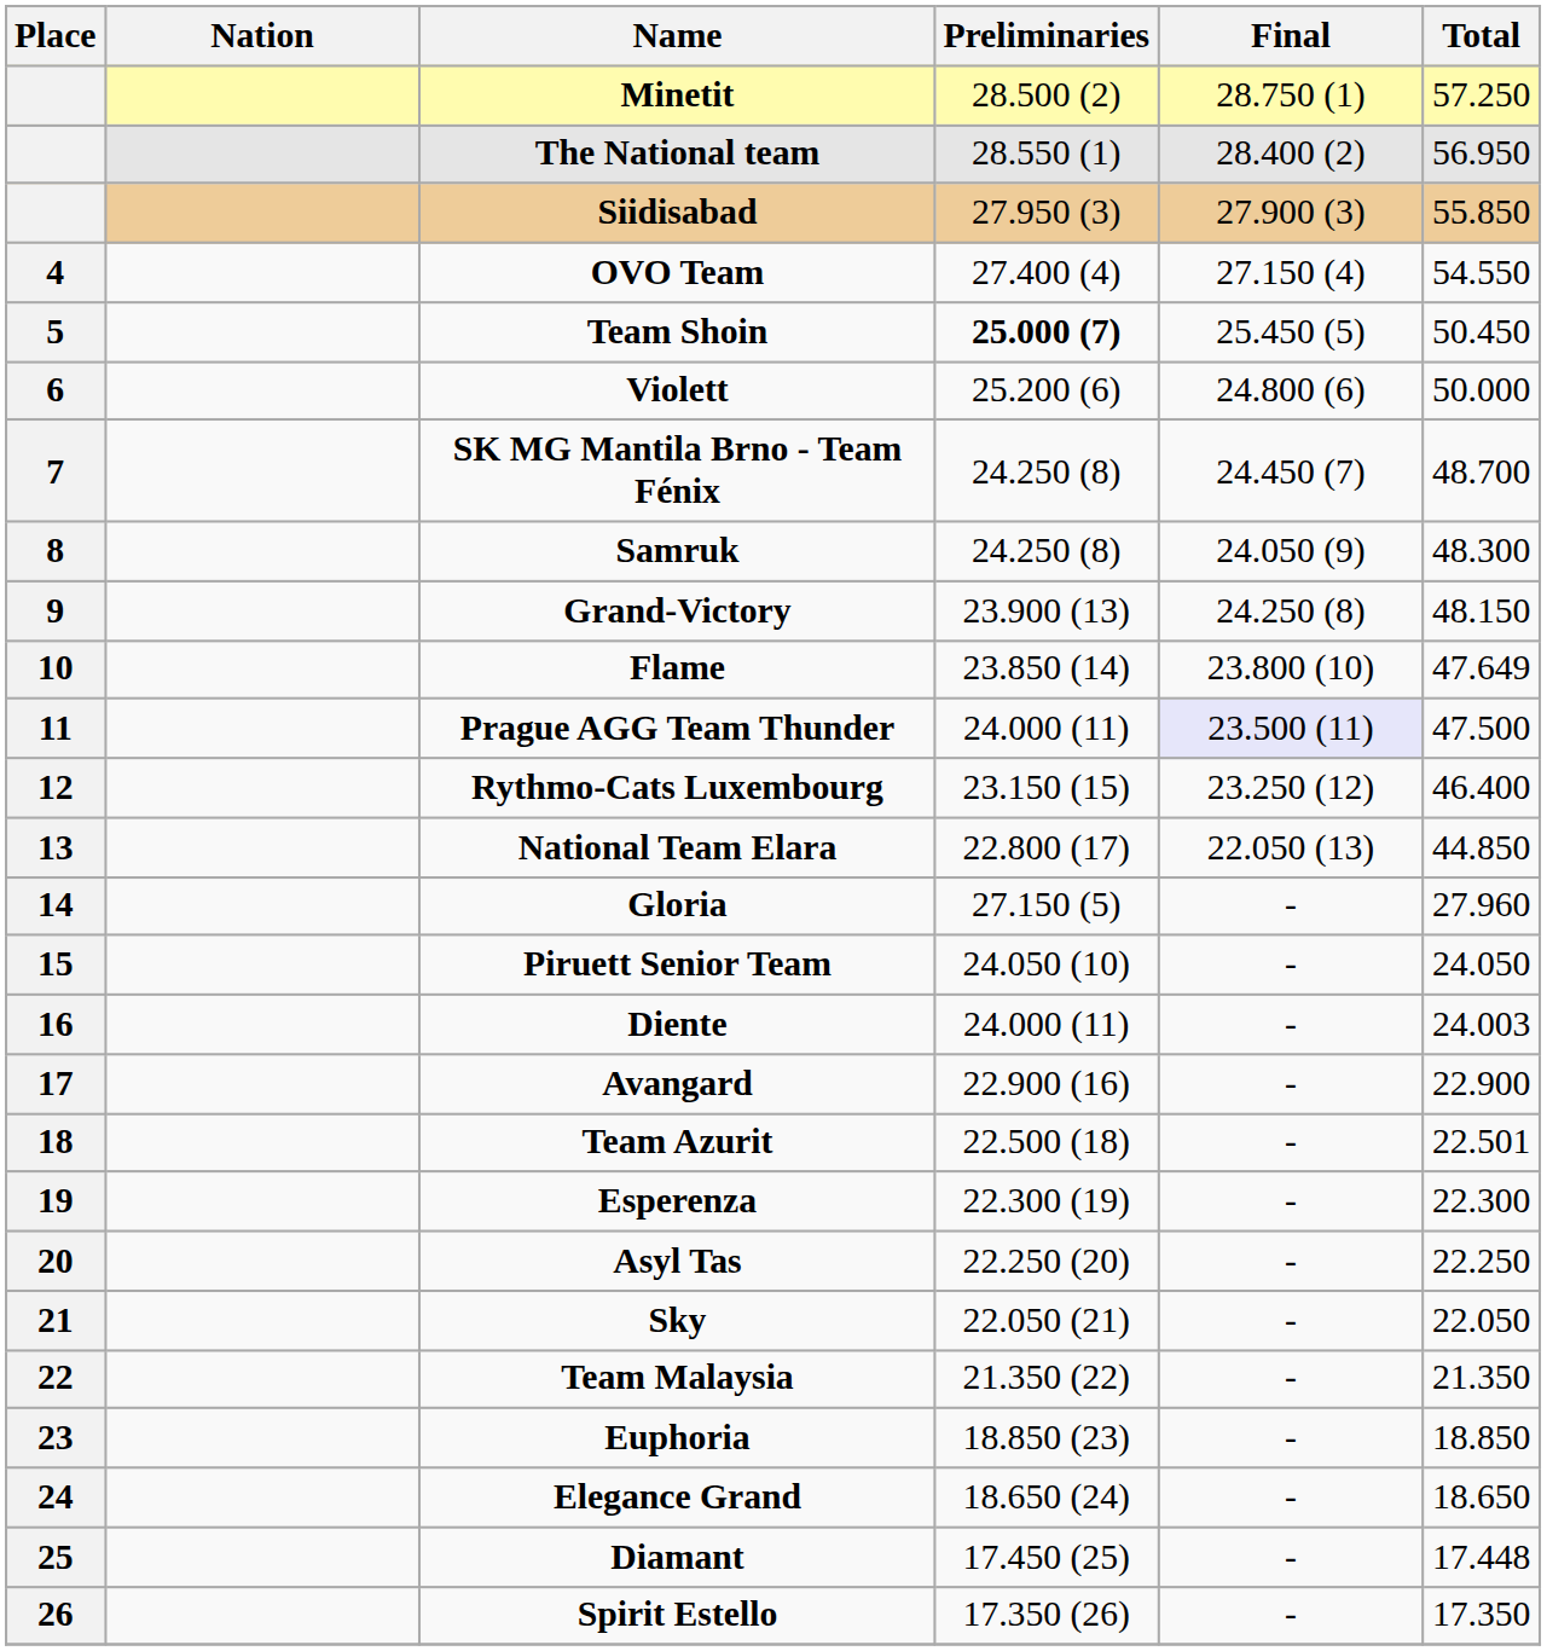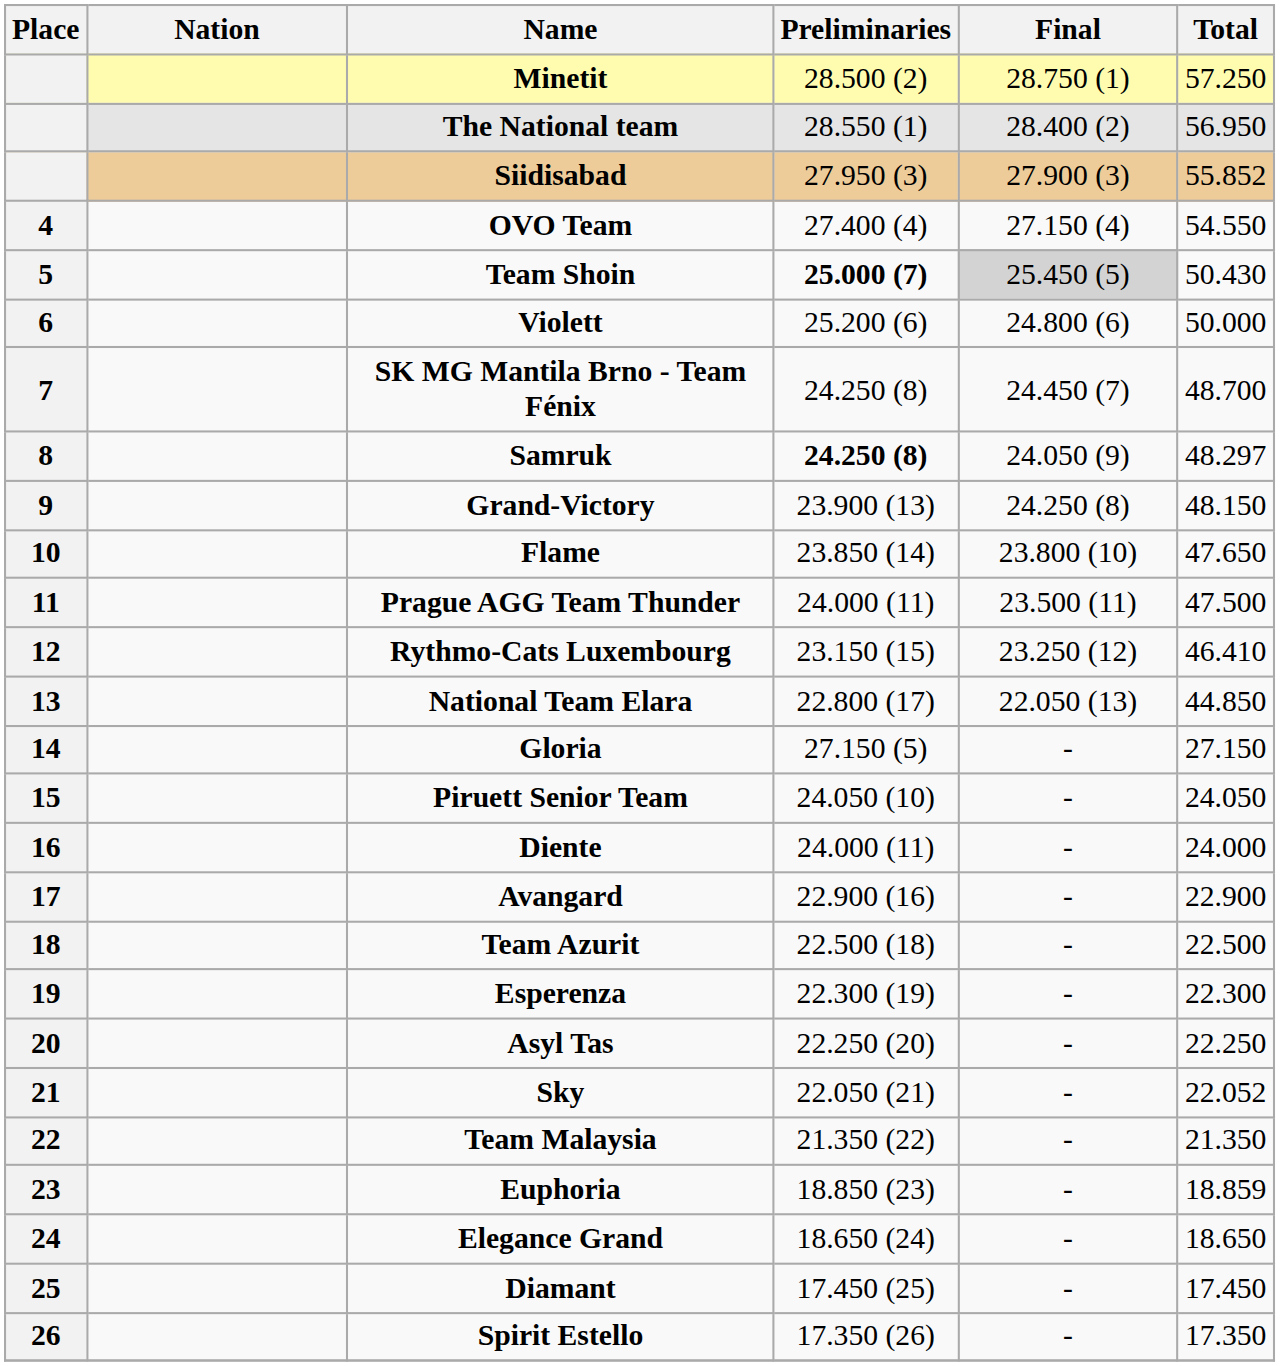 <table class="wikitable sortable" style="text-align:center; font-size:90%">
 <tr>
 <th scope="col" style="width:20px;">Place</th>
 <th ! scope="col" style="width:120px;">Nation</th>
 <th ! scope="col" style="width:200px;">Name</th>
 <th ! scope="col" style="width:60px;">Preliminaries</th>
 <th ! scope="col" style="width:100px;">Final</th>
 <th ! scope=col>Total</th>
 </tr>
 <tr bgcolor=fffcaf>
 <th scope=row></th>
 <td align=left></td>
 <td><strong>Minetit</strong></td>
 <td>28.500 (2)</td>
 <td>28.750 (1)</td>
 <td>57.250</td>
 </tr>
 <tr bgcolor=e5e5e5>
 <th scope=row></th>
 <td align=left></td>
 <td><strong>The National team</strong></td>
 <td>28.550 (1)</td>
 <td>28.400 (2)</td>
 <td>56.950</td>
 </tr>
 <tr bgcolor=eecc99>
 <th scope=row></th>
 <td align=left></td>
 <td><strong>Siidisabad</strong></td>
 <td>27.950 (3)</td>
 <td>27.900 (3)</td>
-<td>55.850</td>
+<td>55.852</td>
 </tr>
 <tr>
 <th scope=row>4</th>
 <td align=left></td>
 <td><strong>OVO Team</strong></td>
 <td>27.400 (4)</td>
 <td>27.150 (4)</td>
 <td>54.550</td>
 </tr>
 <tr>
 <th scope=row>5</th>
 <td align=left></td>
 <td><strong>Team Shoin</strong></td>
 <td><strong>25.000 (7)</strong></td>
-<td>25.450 (5)</td>
-<td>50.450</td>
+<td style="background: lightgrey;">25.450 (5)</td>
+<td>50.430</td>
 </tr>
 <tr>
 <th scope=row>6</th>
 <td align=left></td>
 <td><strong>Violett</strong></td>
 <td>25.200 (6)</td>
 <td>24.800 (6)</td>
 <td>50.000</td>
 </tr>
 <tr>
 <th scope=row>7</th>
 <td align=left></td>
 <td><strong>SK MG Mantila Brno - Team Fénix</strong></td>
 <td>24.250 (8)</td>
 <td>24.450 (7)</td>
 <td>48.700</td>
 </tr>
 <tr>
 <th scope=row>8</th>
 <td align=left></td>
 <td><strong>Samruk</strong></td>
-<td>24.250 (8)</td>
+<td><strong>24.250 (8)</strong></td>
 <td>24.050 (9)</td>
-<td>48.300</td>
+<td>48.297</td>
 </tr>
 <tr>
 <th scope=row>9</th>
 <td align=left></td>
 <td><strong>Grand-Victory</strong></td>
 <td>23.900 (13)</td>
 <td>24.250 (8)</td>
 <td>48.150</td>
 </tr>
 <tr>
 <th scope=row>10</th>
 <td align=left></td>
 <td><strong>Flame</strong></td>
 <td>23.850 (14)</td>
 <td>23.800 (10)</td>
-<td>47.649</td>
+<td>47.650</td>
 </tr>
 <tr>
 <th scope=row>11</th>
 <td align=left></td>
 <td><strong>Prague AGG Team Thunder</strong></td>
 <td>24.000 (11)</td>
-<td style="background: lavender;">23.500 (11)</td>
+<td>23.500 (11)</td>
 <td>47.500</td>
 </tr>
 <tr>
 <th scope=row>12</th>
 <td align=left></td>
 <td><strong>Rythmo-Cats Luxembourg</strong></td>
 <td>23.150 (15)</td>
 <td>23.250 (12)</td>
-<td>46.400</td>
+<td>46.410</td>
 </tr>
 <tr>
 <th scope=row>13</th>
 <td align=left></td>
 <td><strong>National Team Elara</strong></td>
 <td>22.800 (17)</td>
 <td>22.050 (13)</td>
 <td>44.850</td>
 </tr>
 <tr>
 <th scope=row>14</th>
 <td align=left></td>
 <td><strong>Gloria</strong></td>
 <td>27.150 (5)</td>
 <td>-</td>
-<td>27.960</td>
+<td>27.150</td>
 </tr>
 <tr>
 <th scope=row>15</th>
 <td align=left></td>
 <td><strong>Piruett Senior Team</strong></td>
 <td>24.050 (10)</td>
 <td>-</td>
 <td>24.050</td>
 </tr>
 <tr>
 <th scope=row>16</th>
 <td align=left></td>
 <td><strong>Diente</strong></td>
 <td>24.000 (11)</td>
 <td>-</td>
-<td>24.003</td>
+<td>24.000</td>
 </tr>
 <tr>
 <th scope=row>17</th>
 <td align=left></td>
 <td><strong>Avangard</strong></td>
 <td>22.900 (16)</td>
 <td>-</td>
 <td>22.900</td>
 </tr>
 <tr>
 <th scope=row>18</th>
 <td align=left></td>
 <td><strong>Team Azurit</strong></td>
 <td>22.500 (18)</td>
 <td>-</td>
-<td>22.501</td>
+<td>22.500</td>
 </tr>
 <tr>
 <th scope=row>19</th>
 <td align=left></td>
 <td><strong>Esperenza</strong></td>
 <td>22.300 (19)</td>
 <td>-</td>
 <td>22.300</td>
 </tr>
 <tr>
 <th scope=row>20</th>
 <td align=left></td>
 <td><strong>Asyl Tas</strong></td>
 <td>22.250 (20)</td>
 <td>-</td>
 <td>22.250</td>
 </tr>
 <tr>
 <th scope=row>21</th>
 <td align=left></td>
 <td><strong>Sky</strong></td>
 <td>22.050 (21)</td>
 <td>-</td>
-<td>22.050</td>
+<td>22.052</td>
 </tr>
 <tr>
 <th scope=row>22</th>
 <td align=left></td>
 <td><strong>Team Malaysia</strong></td>
 <td>21.350 (22)</td>
 <td>-</td>
 <td>21.350</td>
 </tr>
 <tr>
 <th scope=row>23</th>
 <td align=left></td>
 <td><strong>Euphoria</strong></td>
 <td>18.850 (23)</td>
 <td>-</td>
-<td>18.850</td>
+<td>18.859</td>
 </tr>
 <tr>
 <th scope=row>24</th>
 <td align=left></td>
 <td><strong>Elegance Grand</strong></td>
 <td>18.650 (24)</td>
 <td>-</td>
 <td>18.650</td>
 </tr>
 <tr>
 <th scope=row>25</th>
 <td align=left></td>
 <td><strong>Diamant</strong></td>
 <td>17.450 (25)</td>
 <td>-</td>
-<td>17.448</td>
+<td>17.450</td>
 </tr>
 <tr>
 <th scope=row>26</th>
 <td align=left></td>
 <td><strong>Spirit Estello</strong></td>
 <td>17.350 (26)</td>
 <td>-</td>
 <td>17.350</td>
 </tr>
 <tr>
 </tr>
 </table>
